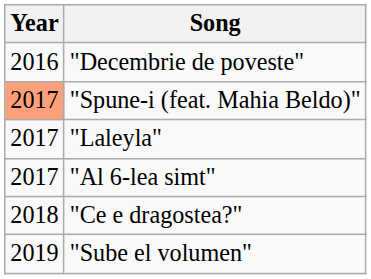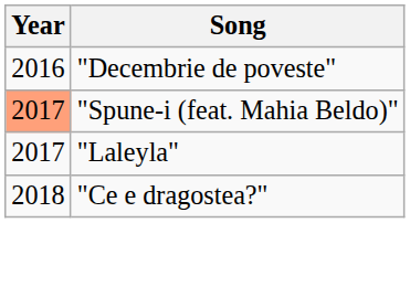 <table class="wikitable sortable">
 <tr>
 <th>Year</th>
 <th>Song</th>
 </tr>
 <tr>
 <td>2016</td>
 <td>"Decembrie de poveste"</td>
 </tr>
 <tr>
 <td style="background: lightsalmon;">2017</td>
 <td>"Spune-i (feat. Mahia Beldo)"</td>
 </tr>
 <tr>
 <td>2017</td>
 <td>"Laleyla"</td>
 </tr>
 <tr>
-<td>2017</td>
-<td>"Al 6-lea simt"</td>
-</tr>
-<tr>
 <td>2018</td>
 <td>"Ce e dragostea?"</td>
 </tr>
-<tr>
-<td>2019</td>
-<td>"Sube el volumen"</td>
-</tr>
 </table>
